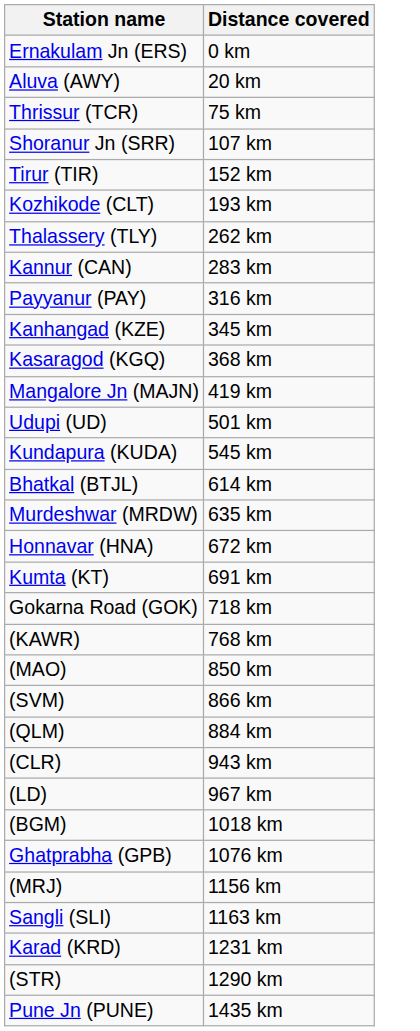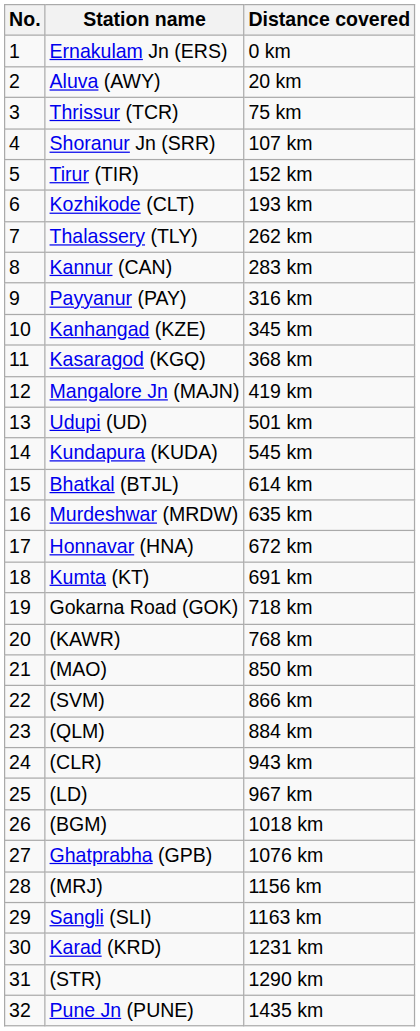 <table class="wikitable">
 <tr>
+<th>No.</th>
 <th>Station name</th>
 <th>Distance covered</th>
 </tr>
 <tr>
+<td>1</td>
 <td><a href='#'>Ernakulam</a> Jn (ERS)</td>
 <td>0 km</td>
 </tr>
 <tr>
+<td>2</td>
 <td><a href='#'>Aluva</a> (AWY)</td>
 <td>20 km</td>
 </tr>
 <tr>
+<td>3</td>
 <td><a href='#'>Thrissur</a> (TCR)</td>
 <td>75 km</td>
 </tr>
 <tr>
+<td>4</td>
 <td><a href='#'>Shoranur</a> Jn (SRR)</td>
 <td>107 km</td>
 </tr>
 <tr>
+<td>5</td>
 <td><a href='#'>Tirur</a> (TIR)</td>
 <td>152 km</td>
 </tr>
 <tr>
+<td>6</td>
 <td><a href='#'>Kozhikode</a> (CLT)</td>
 <td>193 km</td>
 </tr>
 <tr>
+<td>7</td>
 <td><a href='#'>Thalassery</a> (TLY)</td>
 <td>262 km</td>
 </tr>
 <tr>
+<td>8</td>
 <td><a href='#'>Kannur</a> (CAN)</td>
 <td>283 km</td>
 </tr>
 <tr>
+<td>9</td>
 <td><a href='#'>Payyanur</a> (PAY)</td>
 <td>316 km</td>
 </tr>
 <tr>
+<td>10</td>
 <td><a href='#'>Kanhangad</a> (KZE)</td>
 <td>345 km</td>
 </tr>
 <tr>
+<td>11</td>
 <td><a href='#'>Kasaragod</a> (KGQ)</td>
 <td>368 km</td>
 </tr>
 <tr>
+<td>12</td>
 <td><a href='#'>Mangalore Jn</a>  (MAJN)</td>
 <td>419 km</td>
 </tr>
 <tr>
+<td>13</td>
 <td><a href='#'>Udupi</a> (UD)</td>
 <td>501 km</td>
 </tr>
 <tr>
+<td>14</td>
 <td><a href='#'>Kundapura</a> (KUDA)</td>
 <td>545 km</td>
 </tr>
 <tr>
+<td>15</td>
 <td><a href='#'>Bhatkal</a> (BTJL)</td>
 <td>614 km</td>
 </tr>
 <tr>
+<td>16</td>
 <td><a href='#'>Murdeshwar</a> (MRDW)</td>
 <td>635 km</td>
 </tr>
 <tr>
+<td>17</td>
 <td><a href='#'>Honnavar</a> (HNA)</td>
 <td>672 km</td>
 </tr>
 <tr>
+<td>18</td>
 <td><a href='#'>Kumta</a> (KT)</td>
 <td>691 km</td>
 </tr>
 <tr>
+<td>19</td>
 <td>Gokarna Road (GOK)</td>
 <td>718 km</td>
 </tr>
 <tr>
+<td>20</td>
 <td> (KAWR)</td>
 <td>768 km</td>
 </tr>
 <tr>
+<td>21</td>
 <td> (MAO)</td>
 <td>850 km</td>
 </tr>
 <tr>
+<td>22</td>
 <td> (SVM)</td>
 <td>866 km</td>
 </tr>
 <tr>
+<td>23</td>
 <td> (QLM)</td>
 <td>884 km</td>
 </tr>
 <tr>
+<td>24</td>
 <td> (CLR)</td>
 <td>943 km</td>
 </tr>
 <tr>
+<td>25</td>
 <td> (LD)</td>
 <td>967 km</td>
 </tr>
 <tr>
+<td>26</td>
 <td>  (BGM)</td>
 <td>1018 km</td>
 </tr>
 <tr>
+<td>27</td>
 <td><a href='#'>Ghatprabha</a> (GPB)</td>
 <td>1076 km</td>
 </tr>
 <tr>
+<td>28</td>
 <td> (MRJ)</td>
 <td>1156 km</td>
 </tr>
 <tr>
+<td>29</td>
 <td><a href='#'>Sangli</a> (SLI)</td>
 <td>1163 km</td>
 </tr>
 <tr>
+<td>30</td>
 <td><a href='#'>Karad</a> (KRD)</td>
 <td>1231 km</td>
 </tr>
 <tr>
+<td>31</td>
 <td> (STR)</td>
 <td>1290 km</td>
 </tr>
 <tr>
+<td>32</td>
 <td><a href='#'>Pune Jn</a> (PUNE)</td>
 <td>1435 km</td>
 </tr>
 </table>
